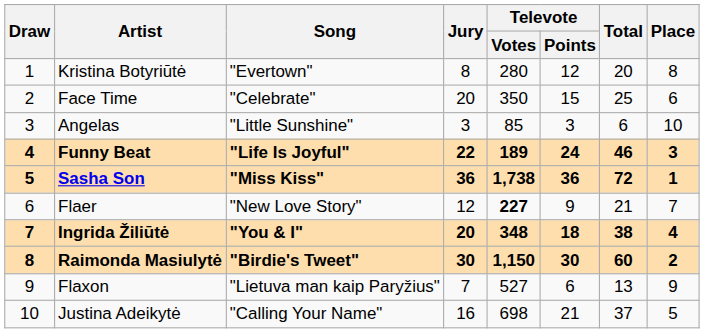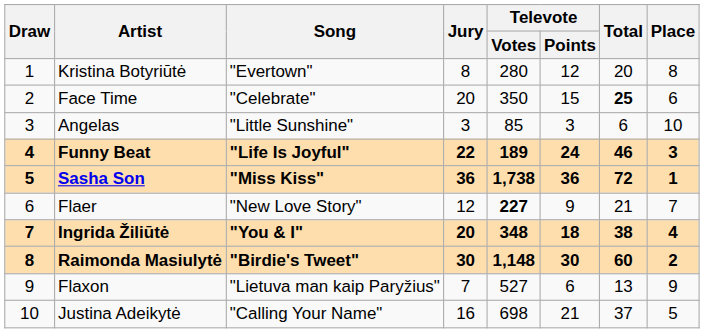 <table class="sortable wikitable" style="margin: 1em auto 1em auto; text-align:center">
 <tr>
 <th rowspan="2">Draw</th>
 <th rowspan="2">Artist</th>
 <th rowspan="2">Song</th>
 <th rowspan="2">Jury</th>
 <th colspan="2">Televote</th>
 <th rowspan="2">Total</th>
 <th rowspan="2">Place</th>
 </tr>
 <tr>
 <th>Votes</th>
 <th>Points</th>
 </tr>
 <tr>
 <td>1</td>
 <td align="left">Kristina Botyriūtė</td>
 <td align="left">"Evertown"</td>
 <td>8</td>
 <td>280</td>
 <td>12</td>
 <td>20</td>
 <td>8</td>
 </tr>
 <tr>
 <td>2</td>
 <td align="left">Face Time</td>
 <td align="left">"Celebrate"</td>
 <td>20</td>
 <td>350</td>
 <td>15</td>
-<td>25</td>
+<td><strong>25</strong></td>
 <td>6</td>
 </tr>
 <tr>
 <td>3</td>
 <td align="left">Angelas</td>
 <td align="left">"Little Sunshine"</td>
 <td>3</td>
 <td>85</td>
 <td>3</td>
 <td>6</td>
 <td>10</td>
 </tr>
 <tr style="font-weight:bold; background:#FFDEAD;">
 <td>4</td>
 <td align="left">Funny Beat</td>
 <td align="left">"Life Is Joyful"</td>
 <td>22</td>
 <td>189</td>
 <td>24</td>
 <td>46</td>
 <td>3</td>
 </tr>
 <tr style="font-weight:bold; background:#FFDEAD;">
 <td>5</td>
 <td align="left"><a href='#'>Sasha Son</a></td>
 <td align="left">"Miss Kiss"</td>
 <td>36</td>
 <td>1,738</td>
 <td>36</td>
 <td>72</td>
 <td>1</td>
 </tr>
 <tr>
 <td>6</td>
 <td align="left">Flaer</td>
 <td align="left">"New Love Story"</td>
 <td>12</td>
 <td><strong>227</strong></td>
 <td>9</td>
 <td>21</td>
 <td>7</td>
 </tr>
 <tr style="font-weight:bold; background:#FFDEAD;">
 <td>7</td>
 <td align="left">Ingrida Žiliūtė</td>
 <td align="left">"You & I"</td>
 <td>20</td>
 <td>348</td>
 <td>18</td>
 <td>38</td>
 <td>4</td>
 </tr>
 <tr style="font-weight:bold; background:#FFDEAD;">
 <td>8</td>
 <td align="left">Raimonda Masiulytė</td>
 <td align="left">"Birdie's Tweet"</td>
 <td>30</td>
-<td>1,150</td>
+<td>1,148</td>
 <td>30</td>
 <td>60</td>
 <td>2</td>
 </tr>
 <tr>
 <td>9</td>
 <td align="left">Flaxon</td>
 <td align="left">"Lietuva man kaip Paryžius"</td>
 <td>7</td>
 <td>527</td>
 <td>6</td>
 <td>13</td>
 <td>9</td>
 </tr>
 <tr>
 <td>10</td>
 <td align="left">Justina Adeikytė</td>
 <td align="left">"Calling Your Name"</td>
 <td>16</td>
 <td>698</td>
 <td>21</td>
 <td>37</td>
 <td>5</td>
 </tr>
 </table>
